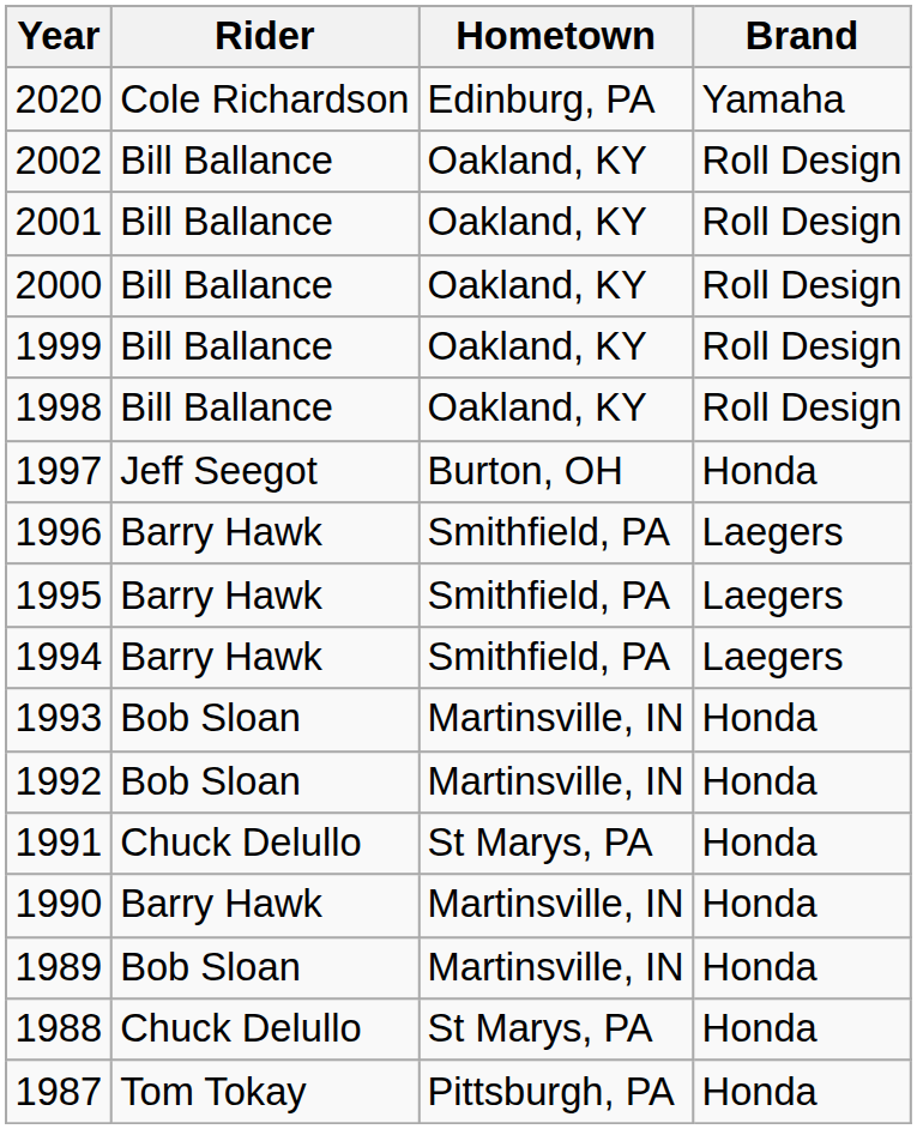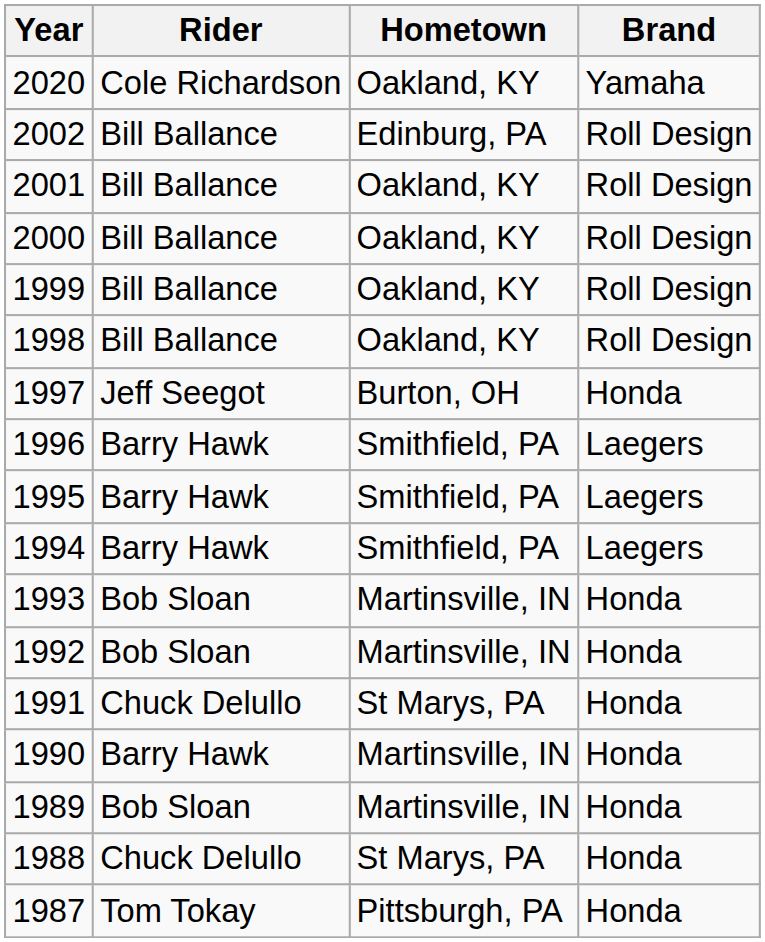 <table class="wikitable">
 <tr>
 <th>Year</th>
 <th>Rider</th>
 <th>Hometown</th>
 <th>Brand</th>
 </tr>
 <tr>
 <td>2020</td>
 <td>Cole Richardson</td>
-<td>Edinburg, PA</td>
+<td>Oakland, KY</td>
 <td>Yamaha</td>
 </tr>
 <tr>
 <td>2002</td>
 <td>Bill Ballance</td>
-<td>Oakland, KY</td>
+<td>Edinburg, PA</td>
 <td>Roll Design</td>
 </tr>
 <tr>
 <td>2001</td>
 <td>Bill Ballance</td>
 <td>Oakland, KY</td>
 <td>Roll Design</td>
 </tr>
 <tr>
 <td>2000</td>
 <td>Bill Ballance</td>
 <td>Oakland, KY</td>
 <td>Roll Design</td>
 </tr>
 <tr>
 <td>1999</td>
 <td>Bill Ballance</td>
 <td>Oakland, KY</td>
 <td>Roll Design</td>
 </tr>
 <tr>
 <td>1998</td>
 <td>Bill Ballance</td>
 <td>Oakland, KY</td>
 <td>Roll Design</td>
 </tr>
 <tr>
 <td>1997</td>
 <td>Jeff Seegot</td>
 <td>Burton, OH</td>
 <td>Honda</td>
 </tr>
 <tr>
 <td>1996</td>
 <td>Barry Hawk</td>
 <td>Smithfield, PA</td>
 <td>Laegers</td>
 </tr>
 <tr>
 <td>1995</td>
 <td>Barry Hawk</td>
 <td>Smithfield, PA</td>
 <td>Laegers</td>
 </tr>
 <tr>
 <td>1994</td>
 <td>Barry Hawk</td>
 <td>Smithfield, PA</td>
 <td>Laegers</td>
 </tr>
 <tr>
 <td>1993</td>
 <td>Bob Sloan</td>
 <td>Martinsville, IN</td>
 <td>Honda</td>
 </tr>
 <tr>
 <td>1992</td>
 <td>Bob Sloan</td>
 <td>Martinsville, IN</td>
 <td>Honda</td>
 </tr>
 <tr>
 <td>1991</td>
 <td>Chuck Delullo</td>
 <td>St Marys, PA</td>
 <td>Honda</td>
 </tr>
 <tr>
 <td>1990</td>
 <td>Barry Hawk</td>
 <td>Martinsville, IN</td>
 <td>Honda</td>
 </tr>
 <tr>
 <td>1989</td>
 <td>Bob Sloan</td>
 <td>Martinsville, IN</td>
 <td>Honda</td>
 </tr>
 <tr>
 <td>1988</td>
 <td>Chuck Delullo</td>
 <td>St Marys, PA</td>
 <td>Honda</td>
 </tr>
 <tr>
 <td>1987</td>
 <td>Tom Tokay</td>
 <td>Pittsburgh, PA</td>
 <td>Honda</td>
 </tr>
 </table>
